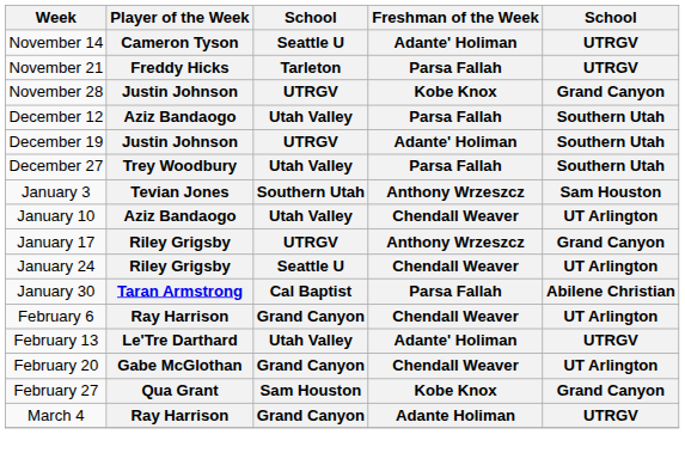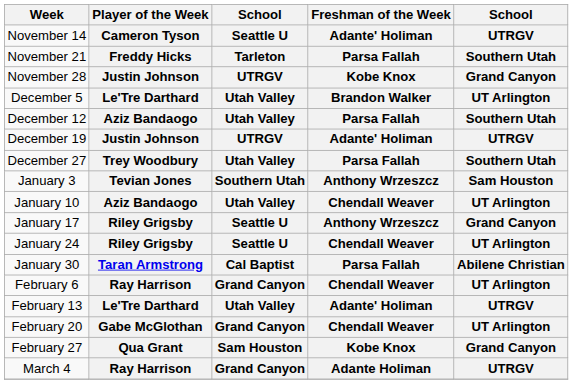 <table class=wikitable style="text-align:center">
 <tr>
 <th>Week</th>
 <th>Player of the Week</th>
 <th>School</th>
 <th>Freshman of the Week</th>
 <th>School</th>
 </tr>
 <tr>
 <td>November 14</td>
 <th>Cameron Tyson</th>
 <th>Seattle U</th>
 <th>Adante' Holiman</th>
 <th>UTRGV</th>
 </tr>
 <tr>
 <td>November 21</td>
 <th>Freddy Hicks</th>
 <th>Tarleton</th>
 <th>Parsa Fallah</th>
-<th>UTRGV</th>
+<th>Southern Utah</th>
 </tr>
 <tr>
 <td>November 28</td>
 <th>Justin Johnson</th>
 <th>UTRGV</th>
 <th>Kobe Knox</th>
 <th>Grand Canyon</th>
+</tr>
+<tr>
+<td>December 5</td>
+<th>Le'Tre Darthard</th>
+<th>Utah Valley</th>
+<th>Brandon Walker</th>
+<th>UT Arlington</th>
 </tr>
 <tr>
 <td>December 12</td>
 <th>Aziz Bandaogo</th>
 <th>Utah Valley</th>
 <th>Parsa Fallah</th>
 <th>Southern Utah</th>
 </tr>
 <tr>
 <td>December 19</td>
 <th>Justin Johnson</th>
 <th>UTRGV</th>
 <th>Adante' Holiman</th>
-<th>Southern Utah</th>
+<th>UTRGV</th>
 </tr>
 <tr>
 <td>December 27</td>
 <th>Trey Woodbury</th>
 <th>Utah Valley</th>
 <th>Parsa Fallah</th>
 <th>Southern Utah</th>
 </tr>
 <tr>
 <td>January 3</td>
 <th>Tevian Jones</th>
 <th>Southern Utah</th>
 <th>Anthony Wrzeszcz</th>
 <th>Sam Houston</th>
 </tr>
 <tr>
 <td>January 10</td>
 <th>Aziz Bandaogo</th>
 <th>Utah Valley</th>
 <th>Chendall Weaver</th>
 <th>UT Arlington</th>
 </tr>
 <tr>
 <td>January 17</td>
 <th>Riley Grigsby</th>
-<th>UTRGV</th>
+<th>Seattle U</th>
 <th>Anthony Wrzeszcz</th>
 <th>Grand Canyon</th>
 </tr>
 <tr>
 <td>January 24</td>
 <th>Riley Grigsby</th>
 <th>Seattle U</th>
 <th>Chendall Weaver</th>
 <th>UT Arlington</th>
 </tr>
 <tr>
 <td>January 30</td>
 <th><a href='#'>Taran Armstrong</a></th>
 <th>Cal Baptist</th>
 <th>Parsa Fallah</th>
 <th>Abilene Christian</th>
 </tr>
 <tr>
 <td>February 6</td>
 <th>Ray Harrison</th>
 <th>Grand Canyon</th>
 <th>Chendall Weaver</th>
 <th>UT Arlington</th>
 </tr>
 <tr>
 <td>February 13</td>
 <th>Le'Tre Darthard</th>
 <th>Utah Valley</th>
 <th>Adante' Holiman</th>
 <th>UTRGV</th>
 </tr>
 <tr>
 <td>February 20</td>
 <th>Gabe McGlothan</th>
 <th>Grand Canyon</th>
 <th>Chendall Weaver</th>
 <th>UT Arlington</th>
 </tr>
 <tr>
 <td>February 27</td>
 <th>Qua Grant</th>
 <th>Sam Houston</th>
 <th>Kobe Knox</th>
 <th>Grand Canyon</th>
 </tr>
 <tr>
 <td>March 4</td>
 <th>Ray Harrison</th>
 <th>Grand Canyon</th>
 <th>Adante Holiman</th>
 <th>UTRGV</th>
 </tr>
 <tr>
 </tr>
 </table>
